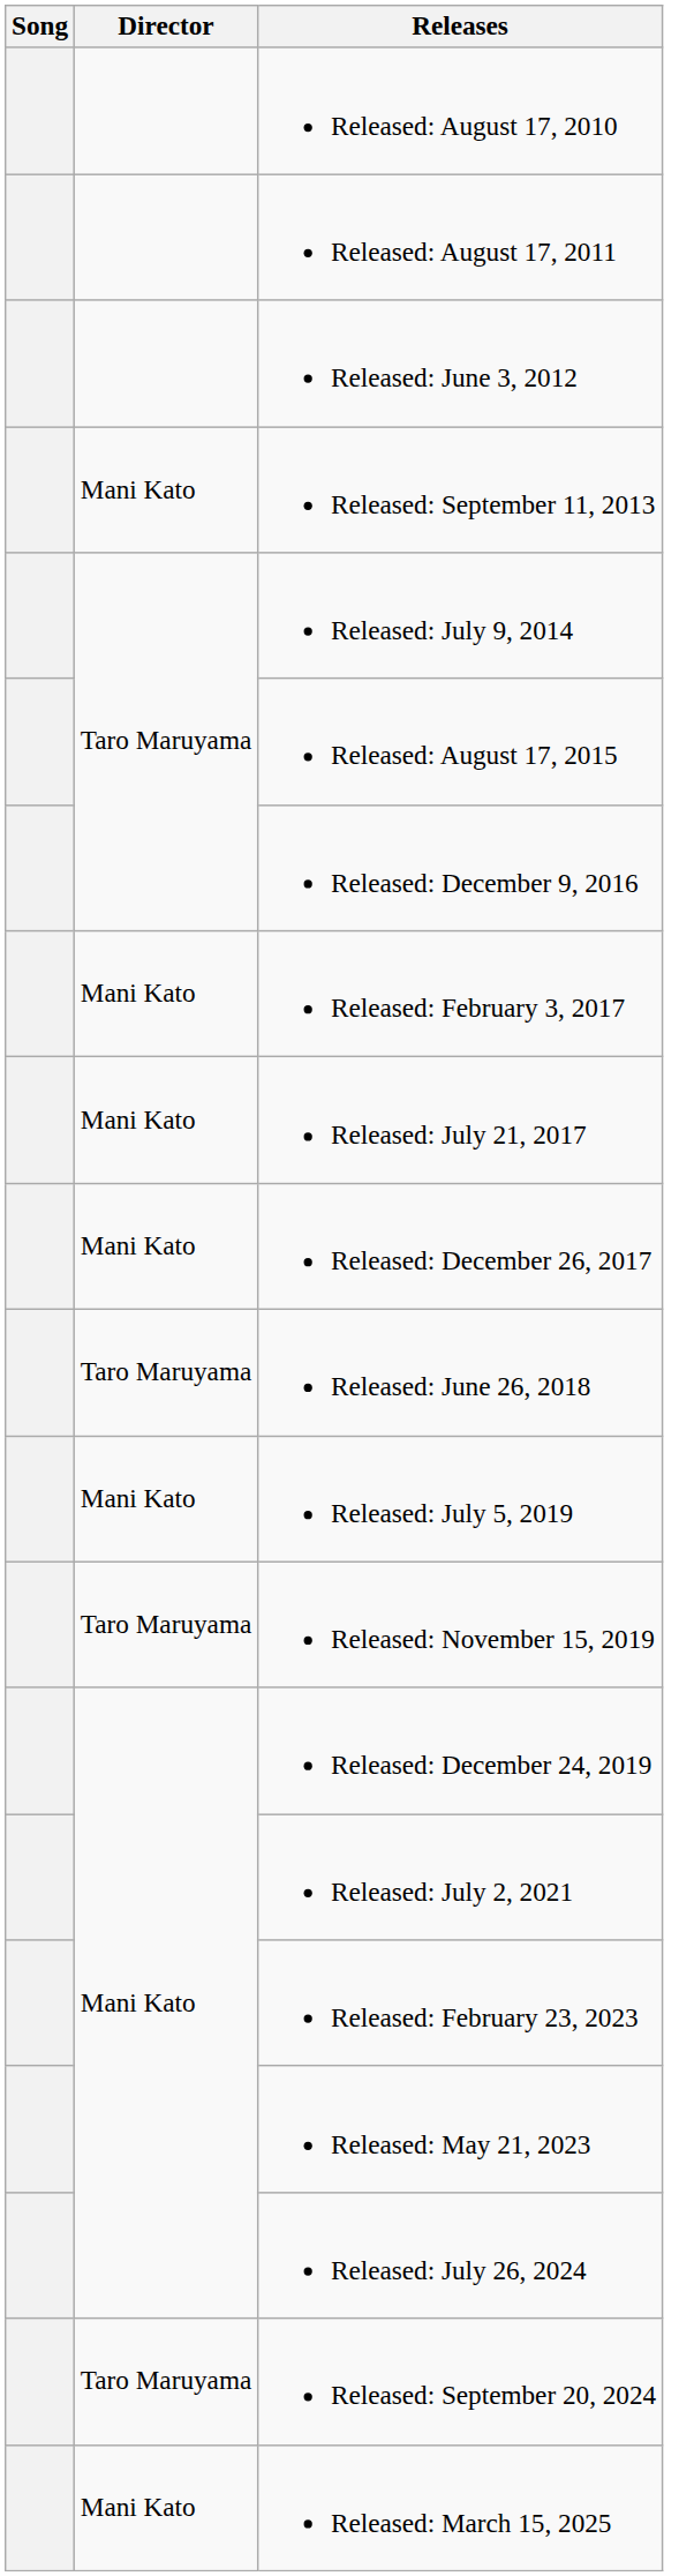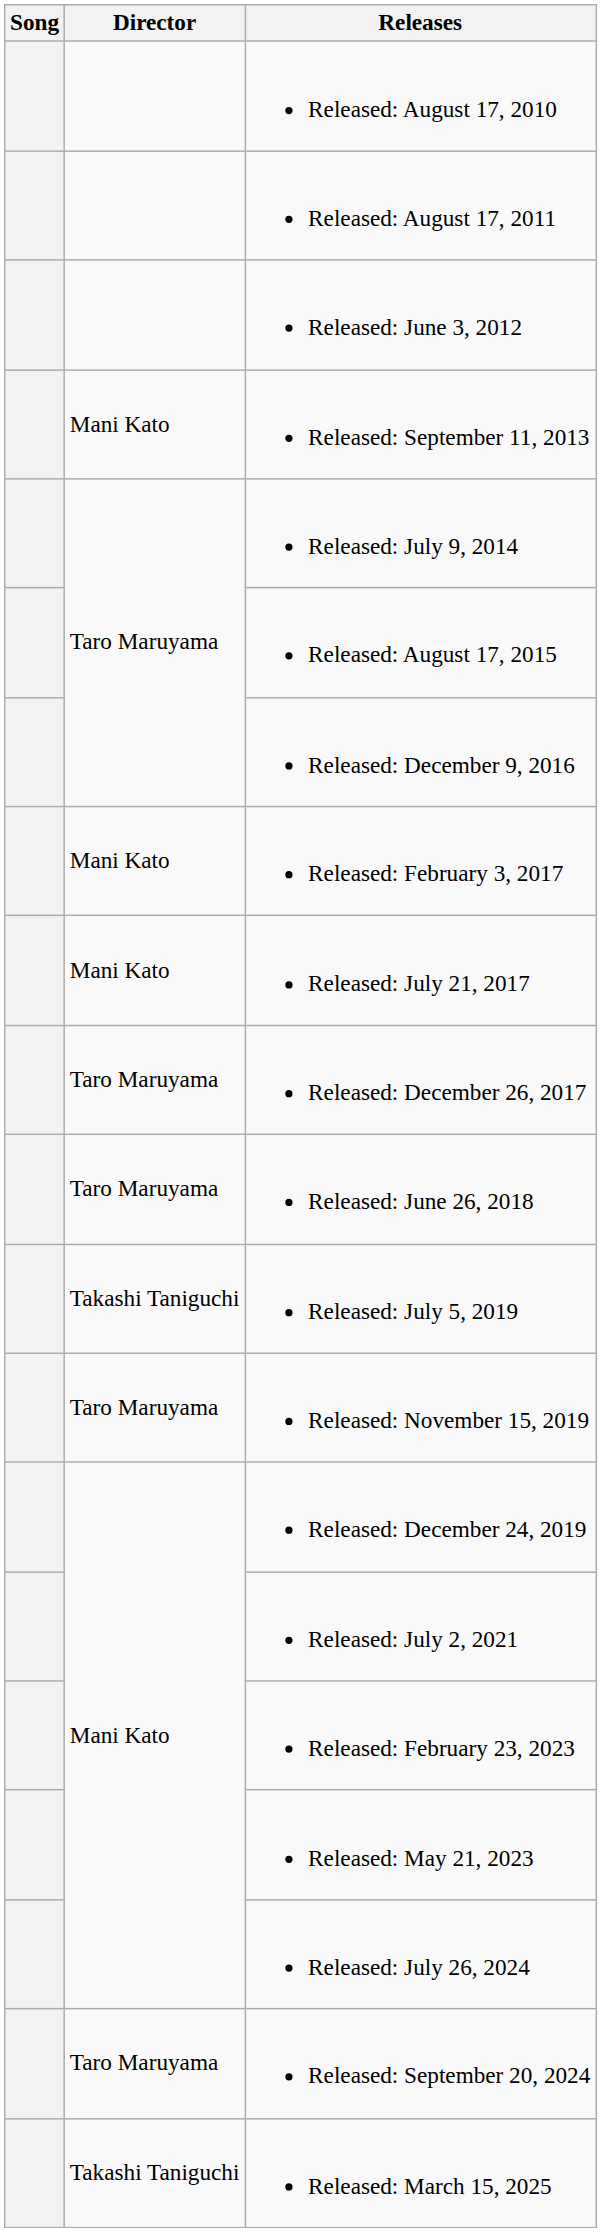 <table class="wikitable plainrowheaders">
 <tr>
 <th>Song</th>
 <th>Director</th>
 <th>Releases</th>
 </tr>
 <tr>
 <th scope="row"></th>
 <td></td>
 <td><br><ul><li>Released: August 17, 2010 </li></ul></td>
 </tr>
 <tr>
 <th scope="row"></th>
 <td></td>
 <td><br><ul><li>Released: August 17, 2011 </li></ul></td>
 </tr>
 <tr>
 <th scope="row"></th>
 <td></td>
 <td><br><ul><li>Released: June 3, 2012 </li></ul></td>
 </tr>
 <tr>
 <th scope="row"></th>
 <td>Mani Kato</td>
 <td><br><ul><li>Released: September 11, 2013 </li></ul></td>
 </tr>
 <tr>
 <th scope="row"></th>
 <td rowspan="3">Taro Maruyama</td>
 <td><br><ul><li>Released: July 9, 2014 </li></ul></td>
 </tr>
 <tr>
 <th scope="row"></th>
 <td><br><ul><li>Released: August 17, 2015 </li></ul></td>
 </tr>
 <tr>
 <th scope="row"></th>
 <td><br><ul><li>Released: December 9, 2016 </li></ul></td>
 </tr>
 <tr>
 <th scope="row"></th>
 <td>Mani Kato</td>
 <td><br><ul><li>Released: February 3, 2017 </li></ul></td>
 </tr>
 <tr>
 <th scope="row"></th>
 <td>Mani Kato</td>
 <td><br><ul><li>Released: July 21, 2017 </li></ul></td>
 </tr>
 <tr>
 <th scope="row"></th>
-<td>Mani Kato</td>
+<td>Taro Maruyama</td>
 <td><br><ul><li>Released: December 26, 2017 </li></ul></td>
 </tr>
 <tr>
 <th scope="row"></th>
 <td>Taro Maruyama</td>
 <td><br><ul><li>Released: June 26, 2018 </li></ul></td>
 </tr>
 <tr>
 <th scope="row"></th>
-<td>Mani Kato</td>
+<td>Takashi Taniguchi</td>
 <td><br><ul><li>Released: July 5, 2019 </li></ul></td>
 </tr>
 <tr>
 <th scope="row"></th>
 <td>Taro Maruyama</td>
 <td><br><ul><li>Released: November 15, 2019 </li></ul></td>
 </tr>
 <tr>
 <th scope="row"></th>
 <td rowspan=5>Mani Kato</td>
 <td><br><ul><li>Released: December 24, 2019 </li></ul></td>
 </tr>
 <tr>
 <th scope="row"></th>
 <td><br><ul><li>Released: July 2, 2021 </li></ul></td>
 </tr>
 <tr>
 <th scope="row"></th>
 <td><br><ul><li>Released: February 23, 2023 </li></ul></td>
 </tr>
 <tr>
 <th scope="row"></th>
 <td><br><ul><li>Released: May 21, 2023 </li></ul></td>
 </tr>
 <tr>
 <th scope="row"></th>
 <td><br><ul><li>Released: July 26, 2024 </li></ul></td>
 </tr>
 <tr>
 <th scope="row"></th>
 <td>Taro Maruyama</td>
 <td><br><ul><li>Released: September 20, 2024 </li></ul></td>
 </tr>
 <tr>
 <th scope="row"></th>
-<td>Mani Kato</td>
+<td>Takashi Taniguchi</td>
 <td><br><ul><li>Released: March 15, 2025 </li></ul></td>
 </tr>
 </table>
